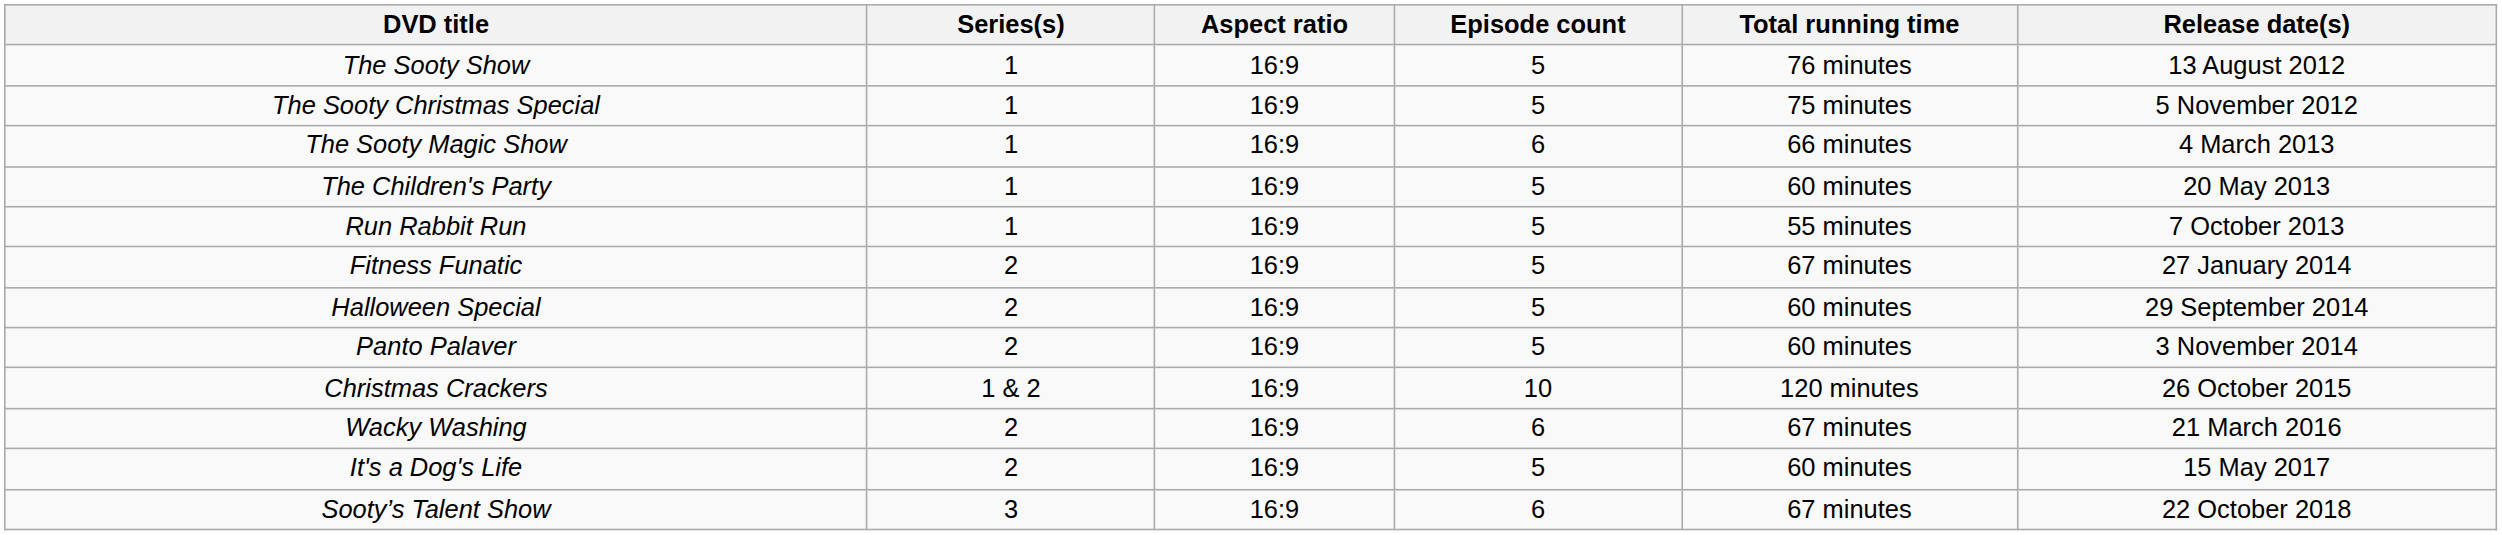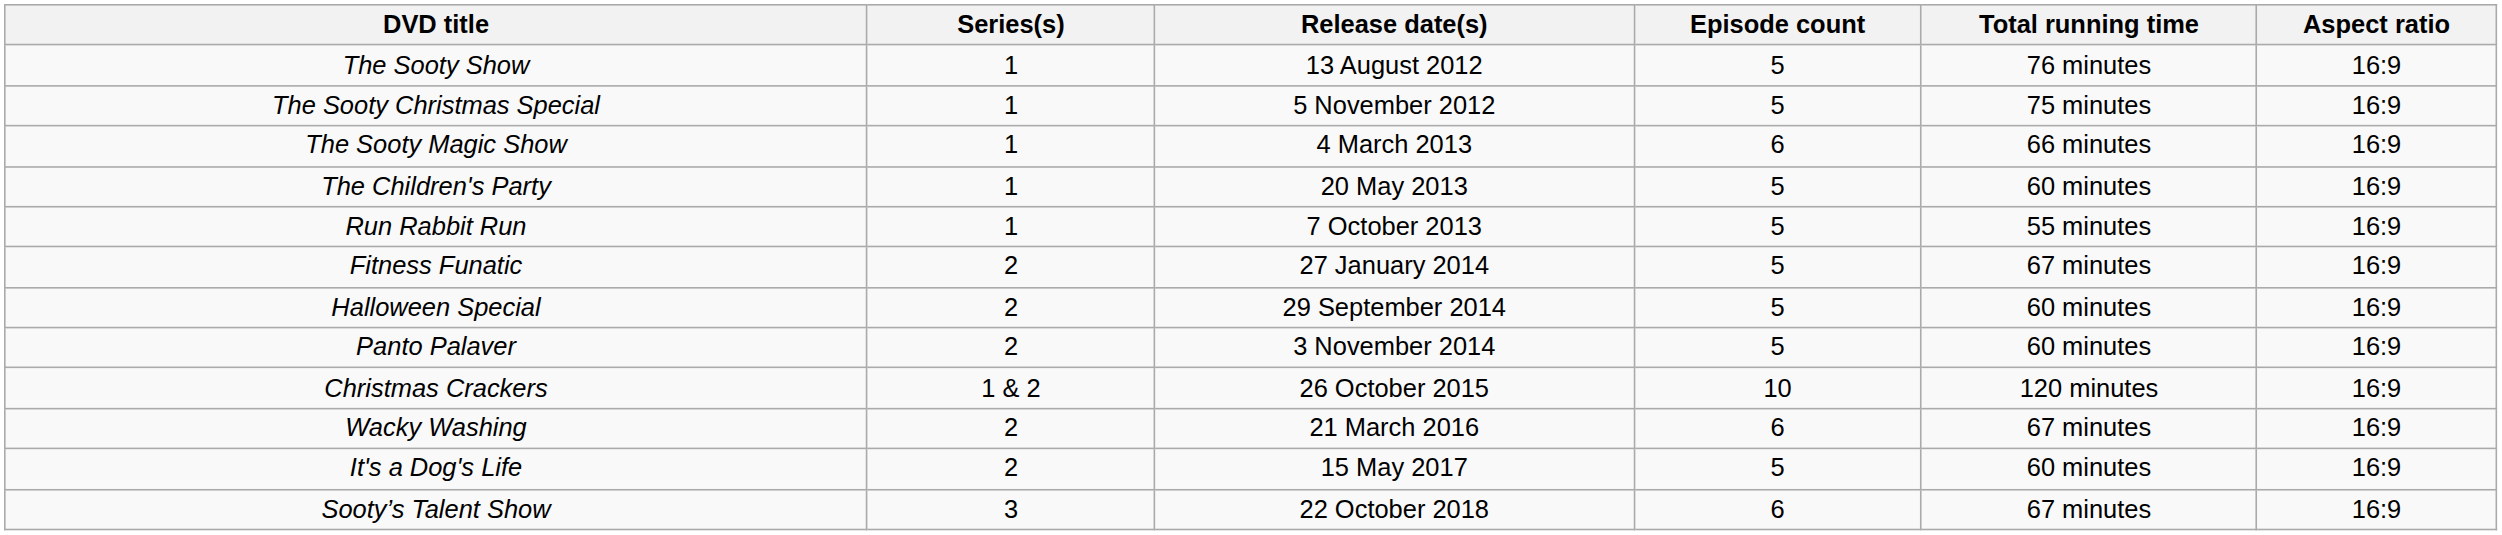 <table class="wikitable sortable" style="text-align:center">
 <tr>
 <th style="width:18%;">DVD title</th>
 <th style="width:6%;">Series(s)</th>
-<th style="width:5%;">Aspect ratio</th>
+<th style="width:10%;">Release date(s)</th>
 <th style="width:6%;">Episode count</th>
 <th style="width:7%;">Total running time</th>
-<th style="width:10%;">Release date(s)</th>
+<th style="width:5%;">Aspect ratio</th>
 </tr>
 <tr>
 <td><em>The Sooty Show</em></td>
 <td>1</td>
-<td>16:9</td>
+<td>13 August 2012</td>
 <td>5</td>
 <td>76 minutes</td>
-<td>13 August 2012</td>
+<td>16:9</td>
 </tr>
 <tr>
 <td><em>The Sooty Christmas Special</em></td>
 <td>1</td>
-<td>16:9</td>
+<td>5 November 2012</td>
 <td>5</td>
 <td>75 minutes</td>
-<td>5 November 2012</td>
+<td>16:9</td>
 </tr>
 <tr>
 <td><em>The Sooty Magic Show</em></td>
 <td>1</td>
-<td>16:9</td>
+<td>4 March 2013</td>
 <td>6</td>
 <td>66 minutes</td>
-<td>4 March 2013</td>
+<td>16:9</td>
 </tr>
 <tr>
 <td><em>The Children's Party</em></td>
 <td>1</td>
-<td>16:9</td>
+<td>20 May 2013</td>
 <td>5</td>
 <td>60 minutes</td>
-<td>20 May 2013</td>
+<td>16:9</td>
 </tr>
 <tr>
 <td><em>Run Rabbit Run</em></td>
 <td>1</td>
-<td>16:9</td>
+<td>7 October 2013</td>
 <td>5</td>
 <td>55 minutes</td>
-<td>7 October 2013</td>
+<td>16:9</td>
 </tr>
 <tr>
 <td><em>Fitness Funatic</em></td>
 <td>2</td>
-<td>16:9</td>
+<td>27 January 2014</td>
 <td>5</td>
 <td>67 minutes</td>
-<td>27 January 2014</td>
+<td>16:9</td>
 </tr>
 <tr>
 <td><em>Halloween Special</em></td>
 <td>2</td>
-<td>16:9</td>
+<td>29 September 2014</td>
 <td>5</td>
 <td>60 minutes</td>
-<td>29 September 2014</td>
+<td>16:9</td>
 </tr>
 <tr>
 <td><em>Panto Palaver</em></td>
 <td>2</td>
-<td>16:9</td>
+<td>3 November 2014</td>
 <td>5</td>
 <td>60 minutes</td>
-<td>3 November 2014</td>
+<td>16:9</td>
 </tr>
 <tr>
 <td><em>Christmas Crackers</em></td>
 <td>1 & 2</td>
-<td>16:9</td>
+<td>26 October 2015</td>
 <td>10</td>
 <td>120 minutes</td>
-<td>26 October 2015</td>
+<td>16:9</td>
 </tr>
 <tr>
 <td><em>Wacky Washing</em></td>
 <td>2</td>
-<td>16:9</td>
+<td>21 March 2016</td>
 <td>6</td>
 <td>67 minutes</td>
-<td>21 March 2016</td>
+<td>16:9</td>
 </tr>
 <tr>
 <td><em>It's a Dog's Life</em></td>
 <td>2</td>
-<td>16:9</td>
+<td>15 May 2017</td>
 <td>5</td>
 <td>60 minutes</td>
-<td>15 May 2017</td>
+<td>16:9</td>
 </tr>
 <tr>
 <td><em>Sooty’s Talent Show</em></td>
 <td>3</td>
-<td>16:9</td>
+<td>22 October 2018</td>
 <td>6</td>
 <td>67 minutes</td>
-<td>22 October 2018</td>
+<td>16:9</td>
 </tr>
 </table>
